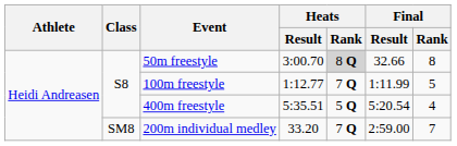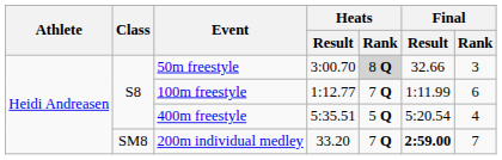 <table class=wikitable style="font-size:90%">
 <tr>
 <th rowspan="2">Athlete</th>
 <th rowspan="2">Class</th>
 <th rowspan="2">Event</th>
 <th colspan="2">Heats</th>
 <th colspan="2">Final</th>
 </tr>
 <tr>
 <th>Result</th>
 <th>Rank</th>
 <th>Result</th>
 <th>Rank</th>
 </tr>
 <tr>
 <td rowspan="4"><a href='#'>Heidi Andreasen</a></td>
 <td rowspan="3" style="text-align:center;">S8</td>
 <td><a href='#'>50m freestyle</a></td>
 <td style="text-align:center;">3:00.70</td>
 <td style="background: lightgrey; text-align:center;">8 <strong>Q</strong></td>
 <td style="text-align:center;">32.66</td>
-<td style="text-align:center;">8</td>
+<td style="text-align:center;">3</td>
 </tr>
 <tr>
 <td><a href='#'>100m freestyle</a></td>
 <td style="text-align:center;">1:12.77</td>
 <td style="text-align:center;">7 <strong>Q</strong></td>
 <td style="text-align:center;">1:11.99</td>
-<td style="text-align:center;">5</td>
+<td style="text-align:center;">6</td>
 </tr>
 <tr>
 <td><a href='#'>400m freestyle</a></td>
 <td style="text-align:center;">5:35.51</td>
 <td style="text-align:center;">5 <strong>Q</strong></td>
 <td style="text-align:center;">5:20.54</td>
 <td style="text-align:center;">4</td>
 </tr>
 <tr>
 <td style="text-align:center;">SM8</td>
 <td><a href='#'>200m individual medley</a></td>
 <td style="text-align:center;">33.20</td>
 <td style="text-align:center;">7 <strong>Q</strong></td>
-<td style="text-align:center;">2:59.00</td>
+<td style="text-align:center;"><strong>2:59.00</strong></td>
 <td style="text-align:center;">7</td>
 </tr>
 </table>
